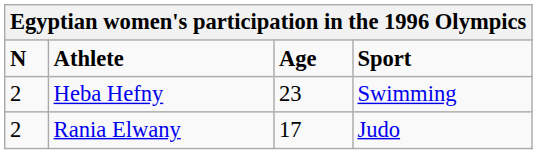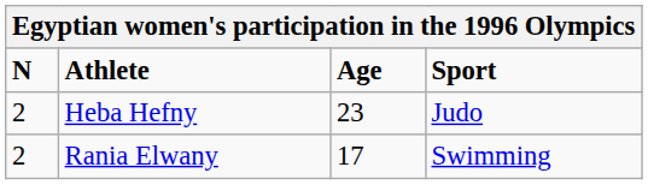 <table class="wikitable">
 <tr>
 <th colspan="4">Egyptian women's participation in the 1996 Olympics</th>
 </tr>
 <tr>
 <td><strong>N</strong></td>
 <td><strong>Athlete</strong></td>
 <td><strong>Age</strong></td>
 <td><strong>Sport</strong></td>
 </tr>
 <tr>
 <td>2</td>
 <td><a href='#'>Heba Hefny</a></td>
 <td>23</td>
-<td><a href='#'>Swimming</a></td>
+<td><a href='#'>Judo</a></td>
 </tr>
 <tr>
 <td>2</td>
 <td><a href='#'>Rania Elwany</a></td>
 <td>17</td>
-<td><a href='#'>Judo</a></td>
+<td><a href='#'>Swimming</a></td>
 </tr>
 </table>
